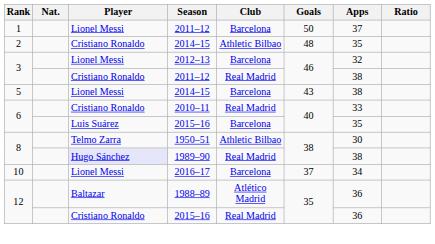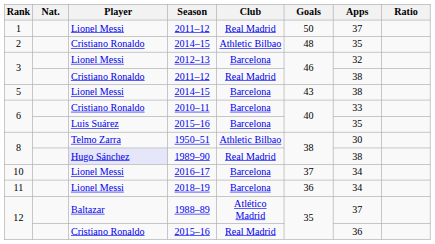 <table class="wikitable sortable collapsible" style="text-align: center">
 <tr>
 <th>Rank</th>
 <th width=50>Nat.</th>
 <th width=150>Player</th>
 <th width=70>Season</th>
 <th width=100>Club</th>
 <th width=70>Goals</th>
 <th width=70>Apps</th>
 <th width=70>Ratio</th>
 </tr>
 <tr>
 <td>1</td>
 <td></td>
 <td align=left><a href='#'>Lionel Messi</a></td>
 <td><a href='#'>2011–12</a></td>
-<td><a href='#'>Barcelona</a></td>
+<td><a href='#'>Real Madrid</a></td>
 <td>50</td>
 <td>37</td>
 <td></td>
 </tr>
 <tr>
 <td>2</td>
 <td></td>
 <td align=left><a href='#'>Cristiano Ronaldo</a></td>
 <td><a href='#'>2014–15</a></td>
 <td><a href='#'>Athletic Bilbao</a></td>
 <td>48</td>
 <td>35</td>
 <td></td>
 </tr>
 <tr>
 <td rowspan="2">3</td>
 <td></td>
 <td align=left><a href='#'>Lionel Messi</a></td>
 <td><a href='#'>2012–13</a></td>
 <td><a href='#'>Barcelona</a></td>
 <td rowspan="2">46</td>
 <td>32</td>
 <td></td>
 </tr>
 <tr>
 <td></td>
 <td align=left><a href='#'>Cristiano Ronaldo</a></td>
 <td><a href='#'>2011–12</a></td>
 <td><a href='#'>Real Madrid</a></td>
 <td>38</td>
 <td></td>
 </tr>
 <tr>
 <td>5</td>
 <td></td>
 <td align=left><a href='#'>Lionel Messi</a></td>
 <td><a href='#'>2014–15</a></td>
 <td><a href='#'>Barcelona</a></td>
 <td>43</td>
 <td>38</td>
 <td></td>
 </tr>
 <tr>
 <td rowspan="2">6</td>
 <td></td>
 <td align=left><a href='#'>Cristiano Ronaldo</a></td>
 <td><a href='#'>2010–11</a></td>
-<td><a href='#'>Real Madrid</a></td>
+<td><a href='#'>Barcelona</a></td>
 <td rowspan="2">40</td>
 <td>33</td>
 <td></td>
 </tr>
 <tr>
 <td></td>
 <td align=left><a href='#'>Luis Suárez</a></td>
 <td><a href='#'>2015–16</a></td>
 <td><a href='#'>Barcelona</a></td>
 <td>35</td>
 <td></td>
 </tr>
 <tr>
 <td rowspan="2">8</td>
 <td></td>
 <td align=left><a href='#'>Telmo Zarra</a></td>
 <td><a href='#'>1950–51</a></td>
 <td><a href='#'>Athletic Bilbao</a></td>
 <td rowspan="2">38</td>
 <td>30</td>
 <td></td>
 </tr>
 <tr>
 <td></td>
 <td align=left style="background: lavender;"><a href='#'>Hugo Sánchez</a></td>
 <td><a href='#'>1989–90</a></td>
 <td><a href='#'>Real Madrid</a></td>
 <td>38</td>
 <td></td>
 </tr>
 <tr>
 <td>10</td>
 <td></td>
 <td align=left><a href='#'>Lionel Messi</a></td>
 <td><a href='#'>2016–17</a></td>
 <td><a href='#'>Barcelona</a></td>
 <td>37</td>
 <td>34</td>
 <td></td>
 </tr>
 <tr>
+<td>11</td>
+<td></td>
+<td align=left><a href='#'>Lionel Messi</a></td>
+<td><a href='#'>2018–19</a></td>
+<td><a href='#'>Barcelona</a></td>
+<td>36</td>
+<td>34</td>
+<td></td>
+</tr>
+<tr>
 <td rowspan="2">12</td>
 <td></td>
 <td align=left><a href='#'>Baltazar</a></td>
 <td><a href='#'>1988–89</a></td>
 <td><a href='#'>Atlético Madrid</a></td>
 <td rowspan="2">35</td>
-<td>36</td>
+<td>37</td>
 <td></td>
 </tr>
 <tr>
 <td></td>
 <td align=left><a href='#'>Cristiano Ronaldo</a></td>
 <td><a href='#'>2015–16</a></td>
 <td><a href='#'>Real Madrid</a></td>
 <td>36</td>
 <td></td>
 </tr>
 </table>
